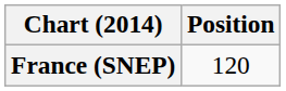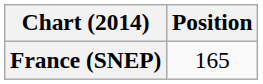 <table class="wikitable plainrowheaders" style="text-align:center;">
 <tr>
 <th>Chart (2014)</th>
 <th>Position</th>
 </tr>
 <tr>
 <th scope="row">France (SNEP)</th>
-<td>120</td>
+<td>165</td>
 </tr>
 </table>
